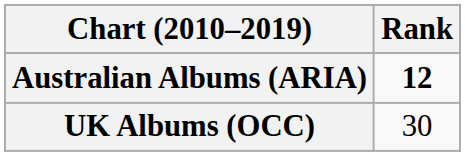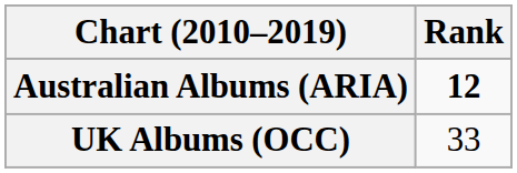 <table class="wikitable plainrowheaders" style="text-align:center">
 <tr>
 <th scope="col">Chart (2010–2019)</th>
 <th scope="col">Rank</th>
 </tr>
 <tr>
 <th scope="row">Australian Albums (ARIA)</th>
 <td><strong>12</strong></td>
 </tr>
 <tr>
 <th scope="row">UK Albums (OCC)</th>
-<td>30</td>
+<td>33</td>
 </tr>
 </table>
